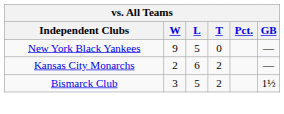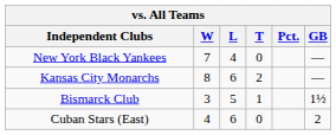 <table class="wikitable" width="400em" style="text-align:center;">
 <tr>
 <th colspan="6">vs. All Teams</th>
 </tr>
 <tr>
 <th width="58%">Independent Clubs</th>
 <th width="8%"><a href='#'>W</a></th>
 <th width="8%"><a href='#'>L</a></th>
 <th width="8%"><a href='#'>T</a></th>
 <th width="10%"><a href='#'>Pct.</a></th>
 <th width="8%"><a href='#'>GB</a></th>
 </tr>
 <tr>
 <td><a href='#'>New York Black Yankees</a></td>
-<td>9</td>
-<td>5</td>
+<td>7</td>
+<td>4</td>
 <td>0</td>
 <td></td>
 <td>—</td>
 </tr>
 <tr>
 <td><a href='#'>Kansas City Monarchs</a></td>
-<td>2</td>
+<td>8</td>
 <td>6</td>
 <td>2</td>
 <td></td>
 <td>—</td>
 </tr>
 <tr>
 <td><a href='#'>Bismarck Club</a></td>
 <td>3</td>
 <td>5</td>
-<td>2</td>
+<td>1</td>
 <td></td>
 <td>1½</td>
 </tr>
+<tr>
+<td>Cuban Stars (East)</td>
+<td>4</td>
+<td>6</td>
+<td>0</td>
+<td></td>
+<td>2</td>
+</tr>
 </table>
